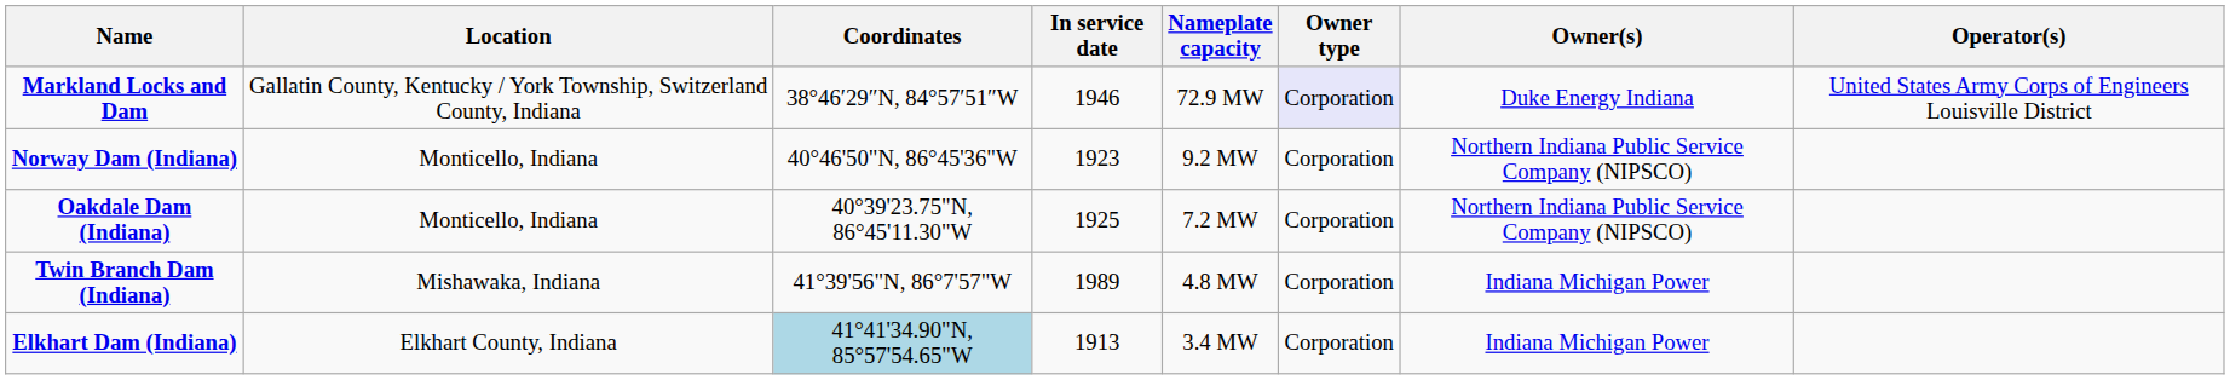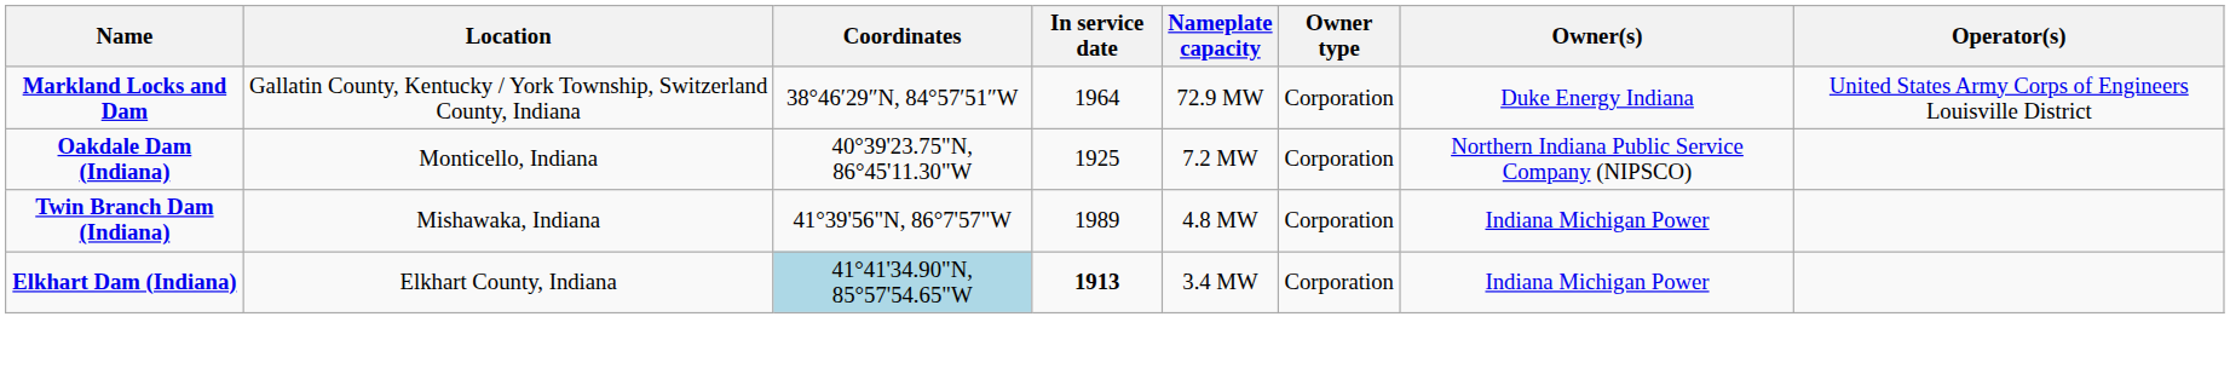 <table class="wikitable" style="text-align:center">
 <tr>
 <th>Name</th>
 <th>Location</th>
 <th>Coordinates</th>
 <th>In service date<br></th>
 <th><a href='#'>Nameplate <br> capacity</a></th>
 <th>Owner type</th>
 <th>Owner(s)</th>
 <th>Operator(s)</th>
 </tr>
 <tr>
 <td><strong><a href='#'>Markland Locks and Dam</a></strong></td>
 <td>Gallatin County, Kentucky / York Township, Switzerland County, Indiana</td>
 <td>38°46′29″N, 84°57′51″W</td>
-<td>1946</td>
+<td>1964</td>
 <td>72.9 MW</td>
-<td style="background: lavender;">Corporation</td>
+<td>Corporation</td>
 <td><a href='#'>Duke Energy Indiana</a></td>
 <td><a href='#'>United States Army Corps of Engineers</a> Louisville District</td>
-</tr>
-<tr>
-<td><strong><a href='#'>Norway Dam (Indiana)</a></strong></td>
-<td>Monticello, Indiana</td>
-<td>40°46'50"N, 86°45'36"W</td>
-<td>1923</td>
-<td>9.2 MW</td>
-<td>Corporation</td>
-<td><a href='#'>Northern Indiana Public Service Company</a> (NIPSCO)</td>
-<td></td>
 </tr>
 <tr>
 <td><strong><a href='#'>Oakdale Dam (Indiana)</a></strong></td>
 <td>Monticello, Indiana</td>
 <td>40°39'23.75"N, 86°45'11.30"W</td>
 <td>1925</td>
 <td>7.2 MW</td>
 <td>Corporation</td>
 <td><a href='#'>Northern Indiana Public Service Company</a> (NIPSCO)</td>
 <td></td>
 </tr>
 <tr>
 <td><strong><a href='#'>Twin Branch Dam (Indiana)</a></strong></td>
 <td>Mishawaka, Indiana</td>
 <td>41°39'56"N, 86°7'57"W</td>
 <td>1989</td>
 <td>4.8 MW</td>
 <td>Corporation</td>
 <td><a href='#'>Indiana Michigan Power</a></td>
 <td></td>
 </tr>
 <tr>
 <td><strong><a href='#'>Elkhart Dam (Indiana)</a></strong></td>
 <td>Elkhart County, Indiana</td>
 <td style="background: lightblue;">41°41'34.90"N, 85°57'54.65"W</td>
-<td>1913</td>
+<td><strong>1913</strong></td>
 <td>3.4 MW</td>
 <td>Corporation</td>
 <td><a href='#'>Indiana Michigan Power</a></td>
 </tr>
 </table>
